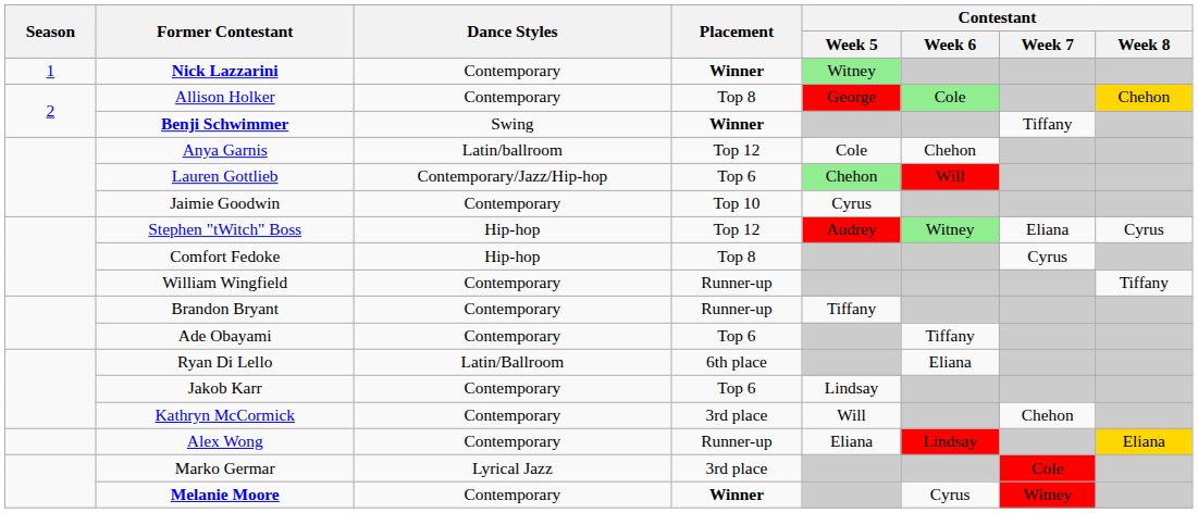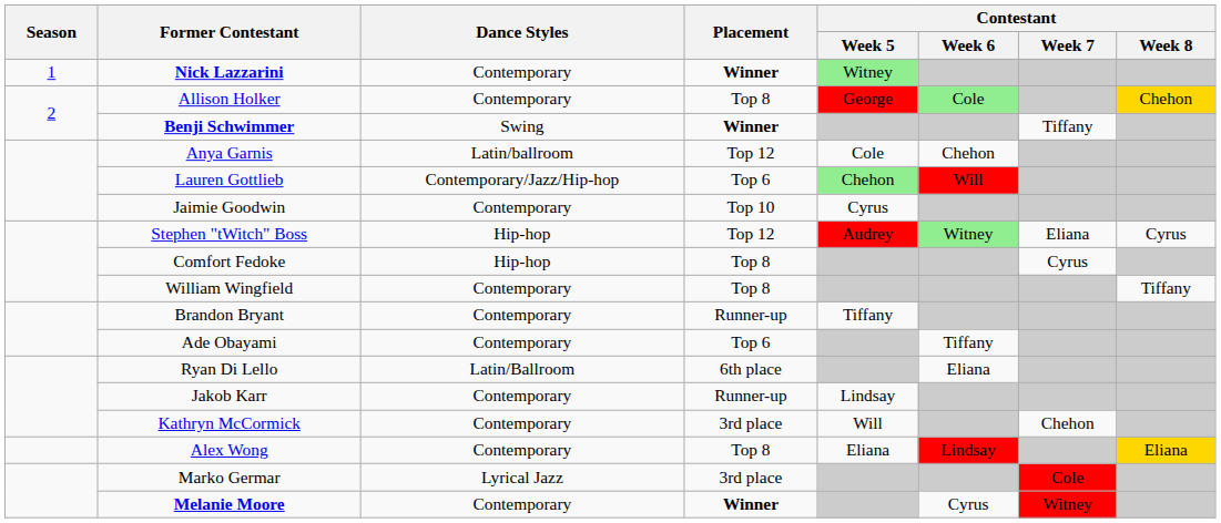 <table class="wikitable"  style="width:90%; text-align:center;">
 <tr>
 <th rowspan="2">Season</th>
 <th rowspan="2">Former Contestant</th>
 <th rowspan="2">Dance Styles</th>
 <th rowspan="2">Placement</th>
 <th colspan="6">Contestant</th>
 </tr>
 <tr>
 <th>Week 5</th>
 <th>Week 6</th>
 <th>Week 7</th>
 <th>Week 8</th>
 </tr>
 <tr>
 <td><a href='#'>1</a></td>
 <td><strong><a href='#'>Nick Lazzarini</a></strong></td>
 <td>Contemporary</td>
 <td><strong>Winner</strong></td>
 <td style="background:lightgreen;">Witney</td>
 <td style="background:#ccc;"></td>
 <td style="background:#ccc;"></td>
 <td style="background:#ccc;"></td>
 </tr>
 <tr>
 <td rowspan=2><a href='#'>2</a></td>
 <td><a href='#'>Allison Holker</a></td>
 <td>Contemporary</td>
 <td>Top 8</td>
 <td style="background:red;">George</td>
 <td style="background:lightgreen;">Cole</td>
 <td style="background:#ccc;"></td>
 <td style="background:gold;">Chehon</td>
 </tr>
 <tr>
 <td><strong><a href='#'>Benji Schwimmer</a></strong></td>
 <td>Swing</td>
 <td><strong>Winner</strong></td>
 <td style="background:#ccc;"></td>
 <td style="background:#ccc;"></td>
 <td>Tiffany</td>
 <td style="background:#ccc;"></td>
 </tr>
 <tr>
 <td rowspan=3></td>
 <td><a href='#'>Anya Garnis</a></td>
 <td>Latin/ballroom</td>
 <td>Top 12</td>
 <td>Cole</td>
 <td>Chehon</td>
 <td style="background:#ccc;"></td>
 <td style="background:#ccc;"></td>
 </tr>
 <tr>
 <td><a href='#'>Lauren Gottlieb</a></td>
 <td>Contemporary/Jazz/Hip-hop</td>
 <td>Top 6</td>
 <td style="background:lightgreen;">Chehon</td>
 <td style="background:red;">Will</td>
 <td style="background:#ccc;"></td>
 <td style="background:#ccc;"></td>
 </tr>
 <tr>
 <td>Jaimie Goodwin</td>
 <td>Contemporary</td>
 <td>Top 10</td>
 <td>Cyrus</td>
 <td style="background:#ccc;"></td>
 <td style="background:#ccc;"></td>
 <td style="background:#ccc;"></td>
 </tr>
 <tr>
 <td rowspan=3></td>
 <td><a href='#'>Stephen "tWitch" Boss</a></td>
 <td>Hip-hop</td>
 <td>Top 12</td>
 <td style="background:red;">Audrey</td>
 <td style="background:lightgreen;">Witney</td>
 <td>Eliana</td>
 <td>Cyrus</td>
 </tr>
 <tr>
 <td>Comfort Fedoke</td>
 <td>Hip-hop</td>
 <td>Top 8</td>
 <td style="background:#ccc;"></td>
 <td style="background:#ccc;"></td>
 <td>Cyrus</td>
 <td style="background:#ccc;"></td>
 </tr>
 <tr>
 <td>William Wingfield</td>
 <td>Contemporary</td>
-<td>Runner-up</td>
+<td>Top 8</td>
 <td style="background:#ccc;"></td>
 <td style="background:#ccc;"></td>
 <td style="background:#ccc;"></td>
 <td>Tiffany</td>
 </tr>
 <tr>
 <td rowspan=2></td>
 <td>Brandon Bryant</td>
 <td>Contemporary</td>
 <td>Runner-up</td>
 <td>Tiffany</td>
 <td style="background:#ccc;"></td>
 <td style="background:#ccc;"></td>
 <td style="background:#ccc;"></td>
 </tr>
 <tr>
 <td>Ade Obayami</td>
 <td>Contemporary</td>
 <td>Top 6</td>
 <td style="background:#ccc;"></td>
 <td>Tiffany</td>
 <td style="background:#ccc;"></td>
 <td style="background:#ccc;"></td>
 </tr>
 <tr>
 <td rowspan=3></td>
 <td>Ryan Di Lello</td>
 <td>Latin/Ballroom</td>
 <td>6th place</td>
 <td style="background:#ccc;"></td>
 <td>Eliana</td>
 <td style="background:#ccc;"></td>
 <td style="background:#ccc;"></td>
 </tr>
 <tr>
 <td>Jakob Karr</td>
 <td>Contemporary</td>
-<td>Top 6</td>
+<td>Runner-up</td>
 <td>Lindsay</td>
 <td style="background:#ccc;"></td>
 <td style="background:#ccc;"></td>
 <td style="background:#ccc;"></td>
 </tr>
 <tr>
 <td><a href='#'>Kathryn McCormick</a></td>
 <td>Contemporary</td>
 <td>3rd place</td>
 <td>Will</td>
 <td style="background:#ccc;"></td>
 <td>Chehon</td>
 <td style="background:#ccc;"></td>
 </tr>
 <tr>
 <td></td>
 <td><a href='#'>Alex Wong</a></td>
 <td>Contemporary</td>
-<td>Runner-up</td>
+<td>Top 8</td>
 <td>Eliana</td>
 <td style="background:red;">Lindsay</td>
 <td style="background:#ccc;"></td>
 <td style="background:gold;">Eliana</td>
 </tr>
 <tr>
 <td rowspan=2></td>
 <td>Marko Germar</td>
 <td>Lyrical Jazz</td>
 <td>3rd place</td>
 <td style="background:#ccc;"></td>
 <td style="background:#ccc;"></td>
 <td style="background:red;">Cole</td>
 <td style="background:#ccc;"></td>
 </tr>
 <tr>
 <td><strong><a href='#'>Melanie Moore</a></strong></td>
 <td>Contemporary</td>
 <td><strong>Winner</strong></td>
 <td style="background:#ccc;"></td>
 <td>Cyrus</td>
 <td style="background:red;">Witney</td>
 <td style="background:#ccc;"></td>
 </tr>
 </table>
